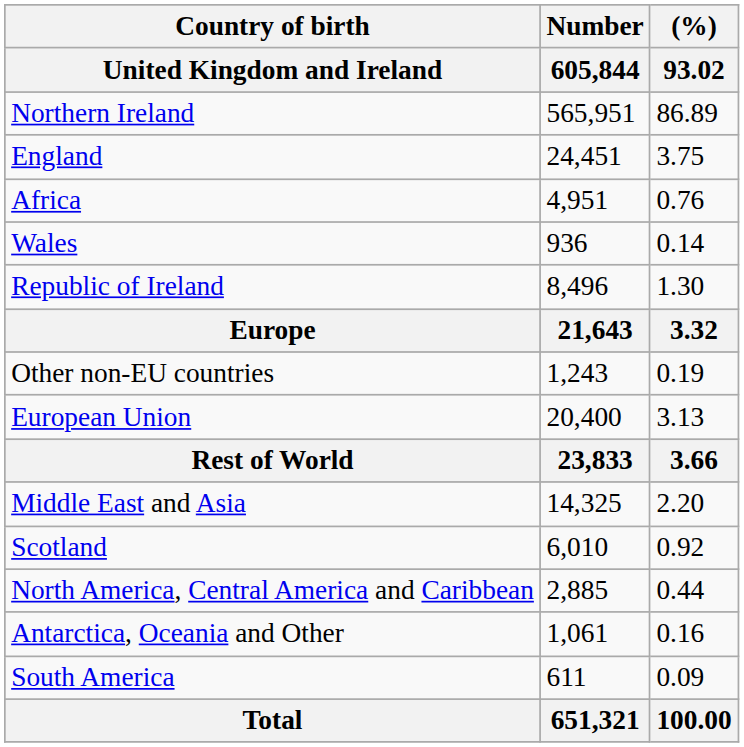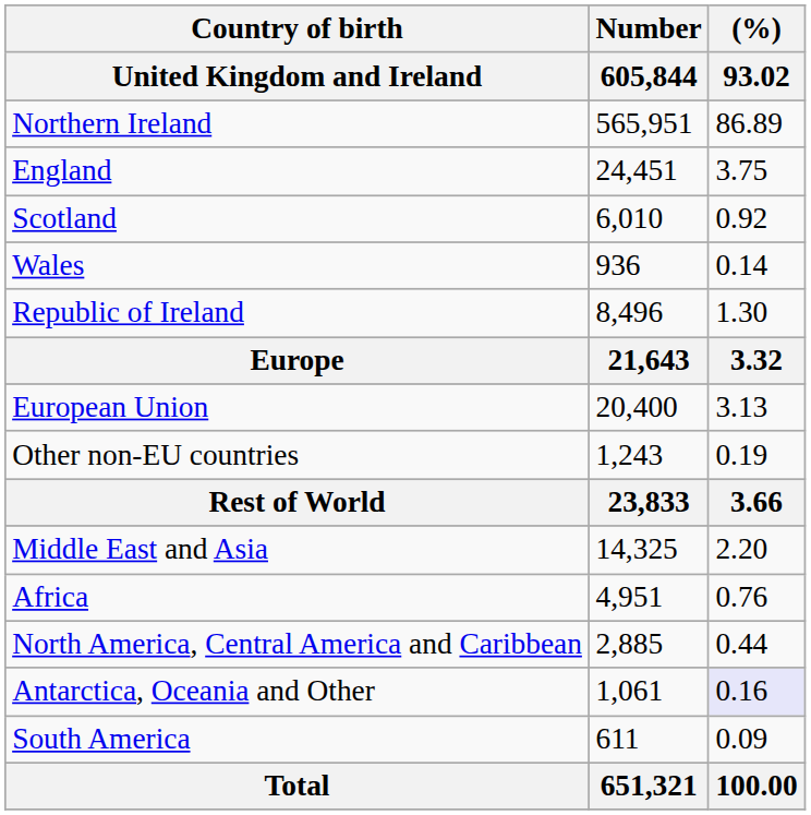 <table class="wikitable">
 <tr>
 <th>Country of birth</th>
 <th>Number</th>
 <th>(%)</th>
 </tr>
 <tr>
 <th>United Kingdom and Ireland</th>
 <th>605,844</th>
 <th>93.02</th>
 </tr>
 <tr>
 <td><a href='#'>Northern Ireland</a></td>
 <td>565,951</td>
 <td>86.89</td>
 </tr>
 <tr>
 <td><a href='#'>England</a></td>
 <td>24,451</td>
 <td>3.75</td>
 </tr>
 <tr>
-<td><a href='#'>Africa</a></td>
-<td>4,951</td>
-<td>0.76</td>
+<td><a href='#'>Scotland</a></td>
+<td>6,010</td>
+<td>0.92</td>
 </tr>
 <tr>
 <td><a href='#'>Wales</a></td>
 <td>936</td>
 <td>0.14</td>
 </tr>
 <tr>
 <td><a href='#'>Republic of Ireland</a></td>
 <td>8,496</td>
 <td>1.30</td>
 </tr>
 <tr>
 <th>Europe</th>
 <th>21,643</th>
 <th>3.32</th>
 </tr>
 <tr>
+<td><a href='#'>European Union</a></td>
+<td>20,400</td>
+<td>3.13</td>
+</tr>
+<tr>
 <td>Other non-EU countries</td>
 <td>1,243</td>
 <td>0.19</td>
-</tr>
-<tr>
-<td><a href='#'>European Union</a></td>
-<td>20,400</td>
-<td>3.13</td>
 </tr>
 <tr>
 <th>Rest of World</th>
 <th>23,833</th>
 <th>3.66</th>
 </tr>
 <tr>
 <td><a href='#'>Middle East</a> and <a href='#'>Asia</a></td>
 <td>14,325</td>
 <td>2.20</td>
 </tr>
 <tr>
-<td><a href='#'>Scotland</a></td>
-<td>6,010</td>
-<td>0.92</td>
+<td><a href='#'>Africa</a></td>
+<td>4,951</td>
+<td>0.76</td>
 </tr>
 <tr>
 <td><a href='#'>North America</a>, <a href='#'>Central America</a> and <a href='#'>Caribbean</a></td>
 <td>2,885</td>
 <td>0.44</td>
 </tr>
 <tr>
 <td><a href='#'>Antarctica</a>, <a href='#'>Oceania</a> and Other</td>
 <td>1,061</td>
-<td>0.16</td>
+<td style="background: lavender;">0.16</td>
 </tr>
 <tr>
 <td><a href='#'>South America</a></td>
 <td>611</td>
 <td>0.09</td>
 </tr>
 <tr>
 <th>Total</th>
 <th>651,321</th>
 <th>100.00</th>
 </tr>
 </table>
